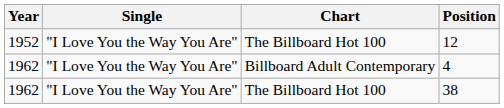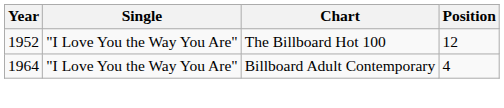 <table class="wikitable">
 <tr>
 <th align="left">Year</th>
 <th align="left">Single</th>
 <th align="left">Chart</th>
 <th align="left">Position</th>
 </tr>
 <tr>
 <td align="left">1952</td>
 <td align="left">"I Love You the Way You Are"</td>
 <td align="left">The Billboard Hot 100</td>
 <td align="left">12</td>
 </tr>
 <tr>
-<td align="left">1962</td>
+<td align="left">1964</td>
 <td align="left">"I Love You the Way You Are"</td>
 <td align="left">Billboard Adult Contemporary</td>
 <td align="left">4</td>
 </tr>
-<tr>
-<td align="left">1962</td>
-<td align="left">"I Love You the Way You Are"</td>
-<td align="left">The Billboard Hot 100</td>
-<td align="left">38</td>
-</tr>
 </table>
